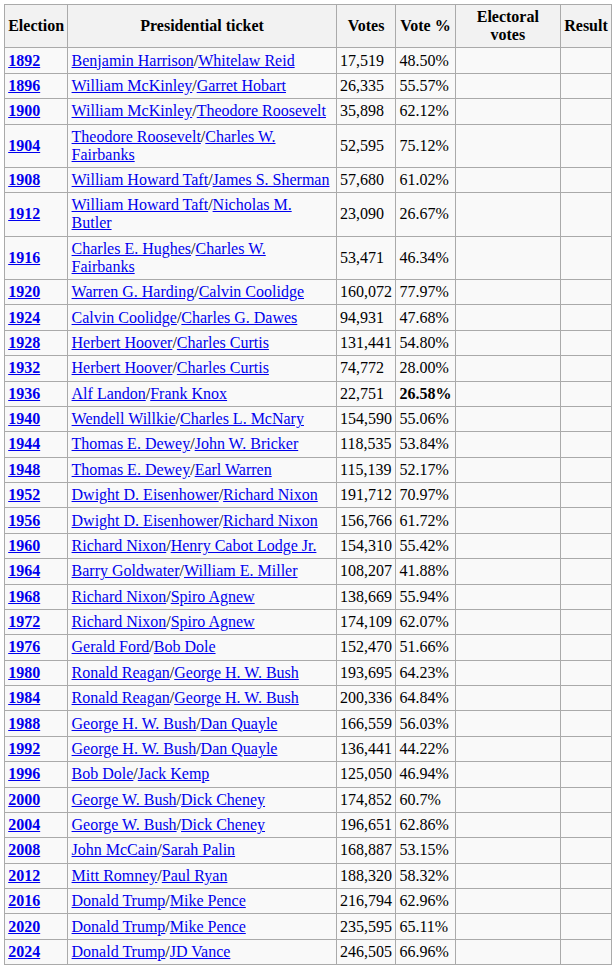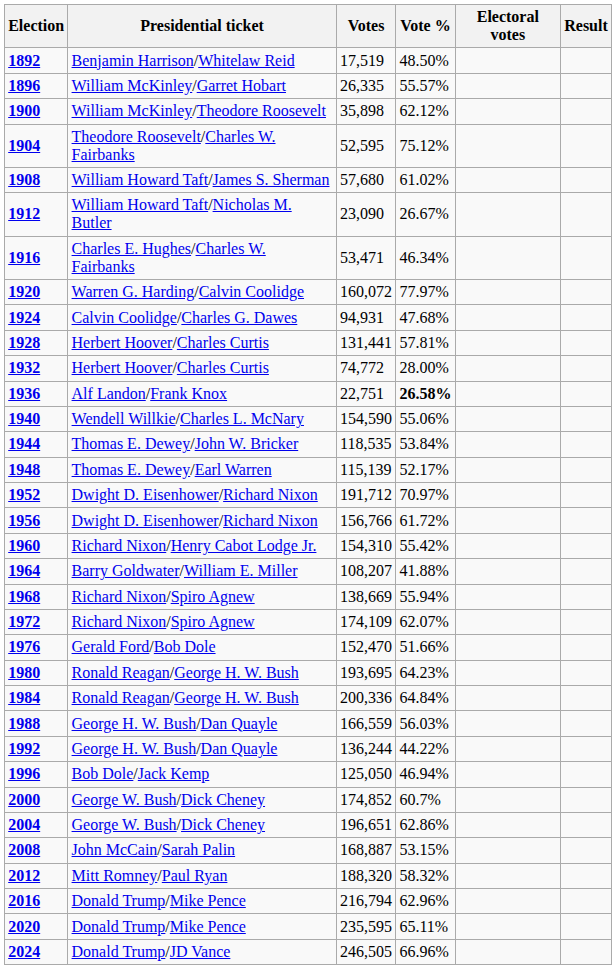 <table class="wikitable">
 <tr>
 <th>Election</th>
 <th>Presidential ticket</th>
 <th>Votes</th>
 <th>Vote %</th>
 <th>Electoral votes</th>
 <th>Result</th>
 </tr>
 <tr>
 <td><strong><a href='#'>1892</a></strong></td>
 <td><a href='#'>Benjamin Harrison</a>/<a href='#'>Whitelaw Reid</a></td>
 <td>17,519</td>
 <td>48.50%</td>
 <td></td>
 <td></td>
 </tr>
 <tr>
 <td><strong><a href='#'>1896</a></strong></td>
 <td><a href='#'>William McKinley</a>/<a href='#'>Garret Hobart</a></td>
 <td>26,335</td>
 <td>55.57%</td>
 <td></td>
 <td></td>
 </tr>
 <tr>
 <td><strong><a href='#'>1900</a></strong></td>
 <td><a href='#'>William McKinley</a>/<a href='#'>Theodore Roosevelt</a></td>
 <td>35,898</td>
 <td>62.12%</td>
 <td></td>
 <td></td>
 </tr>
 <tr>
 <td><strong><a href='#'>1904</a></strong></td>
 <td><a href='#'>Theodore Roosevelt</a>/<a href='#'>Charles W. Fairbanks</a></td>
 <td>52,595</td>
 <td>75.12%</td>
 <td></td>
 <td></td>
 </tr>
 <tr>
 <td><strong><a href='#'>1908</a></strong></td>
 <td><a href='#'>William Howard Taft</a>/<a href='#'>James S. Sherman</a></td>
 <td>57,680</td>
 <td>61.02%</td>
 <td></td>
 <td></td>
 </tr>
 <tr>
 <td><strong><a href='#'>1912</a></strong></td>
 <td><a href='#'>William Howard Taft</a>/<a href='#'>Nicholas M. Butler</a></td>
 <td>23,090</td>
 <td>26.67%</td>
 <td></td>
 <td></td>
 </tr>
 <tr>
 <td><strong><a href='#'>1916</a></strong></td>
 <td><a href='#'>Charles E. Hughes</a>/<a href='#'>Charles W. Fairbanks</a></td>
 <td>53,471</td>
 <td>46.34%</td>
 <td></td>
 <td></td>
 </tr>
 <tr>
 <td><strong><a href='#'>1920</a></strong></td>
 <td><a href='#'>Warren G. Harding</a>/<a href='#'>Calvin Coolidge</a></td>
 <td>160,072</td>
 <td>77.97%</td>
 <td></td>
 <td></td>
 </tr>
 <tr>
 <td><strong><a href='#'>1924</a></strong></td>
 <td><a href='#'>Calvin Coolidge</a>/<a href='#'>Charles G. Dawes</a></td>
 <td>94,931</td>
 <td>47.68%</td>
 <td></td>
 <td></td>
 </tr>
 <tr>
 <td><strong><a href='#'>1928</a></strong></td>
 <td><a href='#'>Herbert Hoover</a>/<a href='#'>Charles Curtis</a></td>
 <td>131,441</td>
-<td>54.80%</td>
+<td>57.81%</td>
 <td></td>
 <td></td>
 </tr>
 <tr>
 <td><strong><a href='#'>1932</a></strong></td>
 <td><a href='#'>Herbert Hoover</a>/<a href='#'>Charles Curtis</a></td>
 <td>74,772</td>
 <td>28.00%</td>
 <td></td>
 <td></td>
 </tr>
 <tr>
 <td><strong><a href='#'>1936</a></strong></td>
 <td><a href='#'>Alf Landon</a>/<a href='#'>Frank Knox</a></td>
 <td>22,751</td>
 <td><strong>26.58%</strong></td>
 <td></td>
 <td></td>
 </tr>
 <tr>
 <td><strong><a href='#'>1940</a></strong></td>
 <td><a href='#'>Wendell Willkie</a>/<a href='#'>Charles L. McNary</a></td>
 <td>154,590</td>
 <td>55.06%</td>
 <td></td>
 <td></td>
 </tr>
 <tr>
 <td><strong><a href='#'>1944</a></strong></td>
 <td><a href='#'>Thomas E. Dewey</a>/<a href='#'>John W. Bricker</a></td>
 <td>118,535</td>
 <td>53.84%</td>
 <td></td>
 <td></td>
 </tr>
 <tr>
 <td><strong><a href='#'>1948</a></strong></td>
 <td><a href='#'>Thomas E. Dewey</a>/<a href='#'>Earl Warren</a></td>
 <td>115,139</td>
 <td>52.17%</td>
 <td></td>
 <td></td>
 </tr>
 <tr>
 <td><strong><a href='#'>1952</a></strong></td>
 <td><a href='#'>Dwight D. Eisenhower</a>/<a href='#'>Richard Nixon</a></td>
 <td>191,712</td>
 <td>70.97%</td>
 <td></td>
 <td></td>
 </tr>
 <tr>
 <td><strong><a href='#'>1956</a></strong></td>
 <td><a href='#'>Dwight D. Eisenhower</a>/<a href='#'>Richard Nixon</a></td>
 <td>156,766</td>
 <td>61.72%</td>
 <td></td>
 <td></td>
 </tr>
 <tr>
 <td><strong><a href='#'>1960</a></strong></td>
 <td><a href='#'>Richard Nixon</a>/<a href='#'>Henry Cabot Lodge Jr.</a></td>
 <td>154,310</td>
 <td>55.42%</td>
 <td></td>
 <td></td>
 </tr>
 <tr>
 <td><strong><a href='#'>1964</a></strong></td>
 <td><a href='#'>Barry Goldwater</a>/<a href='#'>William E. Miller</a></td>
 <td>108,207</td>
 <td>41.88%</td>
 <td></td>
 <td></td>
 </tr>
 <tr>
 <td><strong><a href='#'>1968</a></strong></td>
 <td><a href='#'>Richard Nixon</a>/<a href='#'>Spiro Agnew</a></td>
 <td>138,669</td>
 <td>55.94%</td>
 <td></td>
 <td></td>
 </tr>
 <tr>
 <td><strong><a href='#'>1972</a></strong></td>
 <td><a href='#'>Richard Nixon</a>/<a href='#'>Spiro Agnew</a></td>
 <td>174,109</td>
 <td>62.07%</td>
 <td></td>
 <td></td>
 </tr>
 <tr>
 <td><strong><a href='#'>1976</a></strong></td>
 <td><a href='#'>Gerald Ford</a>/<a href='#'>Bob Dole</a></td>
 <td>152,470</td>
 <td>51.66%</td>
 <td></td>
 <td></td>
 </tr>
 <tr>
 <td><strong><a href='#'>1980</a></strong></td>
 <td><a href='#'>Ronald Reagan</a>/<a href='#'>George H. W. Bush</a></td>
 <td>193,695</td>
 <td>64.23%</td>
 <td></td>
 <td></td>
 </tr>
 <tr>
 <td><strong><a href='#'>1984</a></strong></td>
 <td><a href='#'>Ronald Reagan</a>/<a href='#'>George H. W. Bush</a></td>
 <td>200,336</td>
 <td>64.84%</td>
 <td></td>
 <td></td>
 </tr>
 <tr>
 <td><strong><a href='#'>1988</a></strong></td>
 <td><a href='#'>George H. W. Bush</a>/<a href='#'>Dan Quayle</a></td>
 <td>166,559</td>
 <td>56.03%</td>
 <td></td>
 <td></td>
 </tr>
 <tr>
 <td><strong><a href='#'>1992</a></strong></td>
 <td><a href='#'>George H. W. Bush</a>/<a href='#'>Dan Quayle</a></td>
-<td>136,441</td>
+<td>136,244</td>
 <td>44.22%</td>
 <td></td>
 <td></td>
 </tr>
 <tr>
 <td><strong><a href='#'>1996</a></strong></td>
 <td><a href='#'>Bob Dole</a>/<a href='#'>Jack Kemp</a></td>
 <td>125,050</td>
 <td>46.94%</td>
 <td></td>
 <td></td>
 </tr>
 <tr>
 <td><strong><a href='#'>2000</a></strong></td>
 <td><a href='#'>George W. Bush</a>/<a href='#'>Dick Cheney</a></td>
 <td>174,852</td>
 <td>60.7%</td>
 <td></td>
 <td></td>
 </tr>
 <tr>
 <td><strong><a href='#'>2004</a></strong></td>
 <td><a href='#'>George W. Bush</a>/<a href='#'>Dick Cheney</a></td>
 <td>196,651</td>
 <td>62.86%</td>
 <td></td>
 <td></td>
 </tr>
 <tr>
 <td><strong><a href='#'>2008</a></strong></td>
 <td><a href='#'>John McCain</a>/<a href='#'>Sarah Palin</a></td>
 <td>168,887</td>
 <td>53.15%</td>
 <td></td>
 <td></td>
 </tr>
 <tr>
 <td><strong><a href='#'>2012</a></strong></td>
 <td><a href='#'>Mitt Romney</a>/<a href='#'>Paul Ryan</a></td>
 <td>188,320</td>
 <td>58.32%</td>
 <td></td>
 <td></td>
 </tr>
 <tr>
 <td><strong><a href='#'>2016</a></strong></td>
 <td><a href='#'>Donald Trump</a>/<a href='#'>Mike Pence</a></td>
 <td>216,794</td>
 <td>62.96%</td>
 <td></td>
 <td></td>
 </tr>
 <tr>
 <td><strong><a href='#'>2020</a></strong></td>
 <td><a href='#'>Donald Trump</a>/<a href='#'>Mike Pence</a></td>
 <td>235,595</td>
 <td>65.11%</td>
 <td></td>
 <td></td>
 </tr>
 <tr>
 <td><strong><a href='#'>2024</a></strong></td>
 <td><a href='#'>Donald Trump</a>/<a href='#'>JD Vance</a></td>
 <td>246,505</td>
 <td>66.96%</td>
 <td></td>
 <td></td>
 </tr>
 </table>
